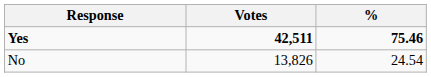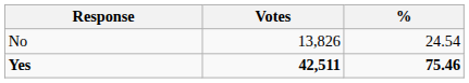 <table style="width:475px;" class="wikitable">
 <tr>
 <th align="center">Response</th>
 <th align="center">Votes</th>
 <th align="center">%</th>
 </tr>
 <tr>
+<td align="left">No</td>
+<td align="right">13,826</td>
+<td align="right">24.54</td>
+</tr>
+<tr>
 <td align="left"><strong>Yes</strong></td>
 <td align="right"><strong>42,511</strong></td>
 <td align="right"><strong>75.46</strong></td>
 </tr>
-<tr>
-<td align="left">No</td>
-<td align="right">13,826</td>
-<td align="right">24.54</td>
-</tr>
 </table>
